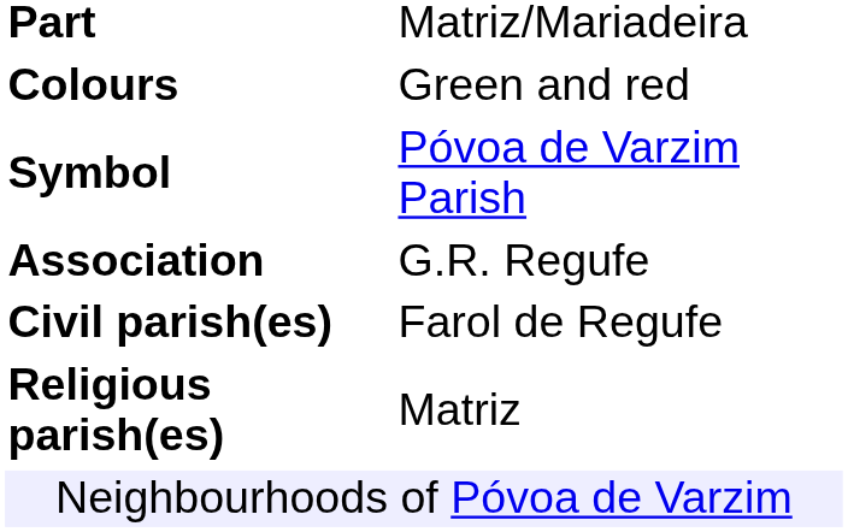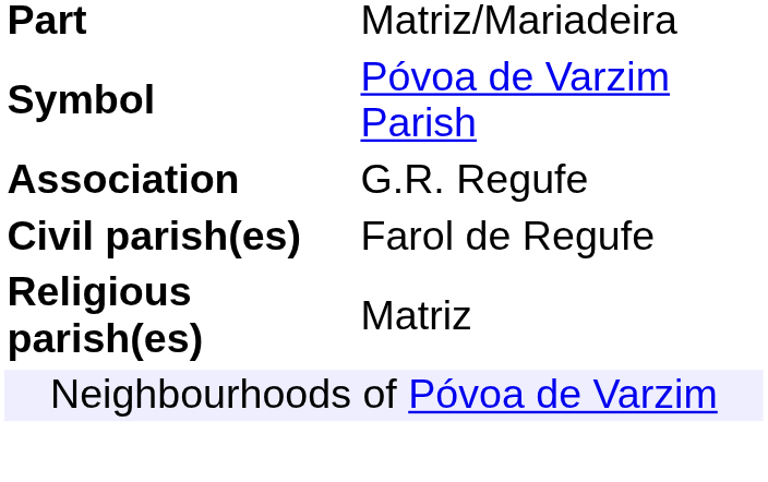 <table class="toccolours" width=300 style="float:right; margin-left: 1em;" border=0>
 <tr>
 <td></td>
 </tr>
 <tr>
 <td><strong>Part</strong></td>
 <td>Matriz/Mariadeira</td>
-</tr>
-<tr>
-<td><strong>Colours</strong></td>
-<td>Green and red</td>
 </tr>
 <tr>
 <td><strong>Symbol</strong></td>
 <td><a href='#'>Póvoa de Varzim Parish</a></td>
 </tr>
 <tr>
 <td><strong>Association</strong></td>
 <td>G.R. Regufe</td>
 </tr>
 <tr>
 <td><strong>Civil parish(es)</strong></td>
 <td>Farol de Regufe</td>
 </tr>
 <tr>
 <td><strong>Religious parish(es)</strong></td>
 <td>Matriz</td>
 </tr>
 <tr>
 <td align="center" colspan="2" bgcolor="#EEEEFF">Neighbourhoods of <a href='#'>Póvoa de Varzim</a> </td>
 </tr>
 <tr>
 </tr>
 </table>
